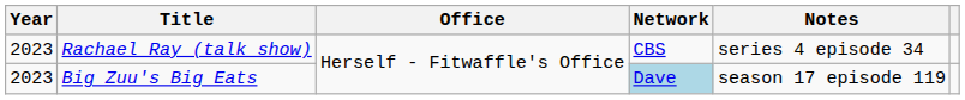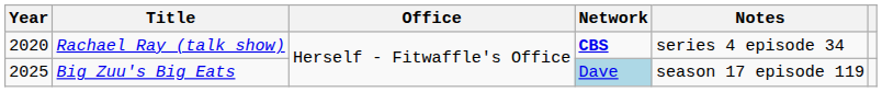 <table class="wikitable sortable plainrowheaders">
 <tr>
 <th scope="col">Year</th>
 <th scope="col">Title</th>
 <th scope="col">Office</th>
 <th scope="col">Network</th>
 <th scope="col" class="unsortable">Notes</th>
 <th scope="col" class="unsortable"></th>
 </tr>
 <tr>
-<td>2023</td>
+<td>2020</td>
 <td scope="row"><em><a href='#'>Rachael Ray (talk show)</a></em></td>
 <td rowspan="2">Herself - Fitwaffle's Office</td>
-<td rowspan="1"><a href='#'>CBS</a></td>
+<td rowspan="1"><strong><a href='#'>CBS</a></strong></td>
 <td>series 4 episode 34</td>
 <td></td>
 </tr>
 <tr>
-<td>2023</td>
+<td>2025</td>
 <td scope="row"><em><a href='#'>Big Zuu's Big Eats</a></em></td>
 <td rowspan="1" style="background: lightblue;"><a href='#'>Dave</a></td>
 <td>season 17 episode 119</td>
 <td></td>
 </tr>
 </table>
